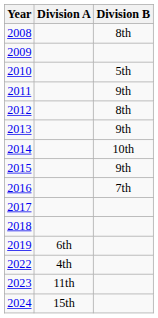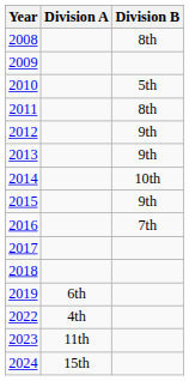 <table class="wikitable" style="text-align:center">
 <tr>
 <th>Year</th>
 <th>Division A</th>
 <th>Division B</th>
 </tr>
 <tr>
 <td><a href='#'>2008</a></td>
 <td></td>
 <td>8th</td>
 </tr>
 <tr>
 <td><a href='#'>2009</a></td>
 <td></td>
 <td></td>
 </tr>
 <tr>
 <td><a href='#'>2010</a></td>
 <td></td>
 <td>5th</td>
 </tr>
 <tr>
 <td><a href='#'>2011</a></td>
 <td></td>
-<td>9th</td>
+<td>8th</td>
 </tr>
 <tr>
 <td><a href='#'>2012</a></td>
 <td></td>
-<td>8th</td>
+<td>9th</td>
 </tr>
 <tr>
 <td><a href='#'>2013</a></td>
 <td></td>
 <td>9th</td>
 </tr>
 <tr>
 <td><a href='#'>2014</a></td>
 <td></td>
 <td>10th</td>
 </tr>
 <tr>
 <td><a href='#'>2015</a></td>
 <td></td>
 <td>9th</td>
 </tr>
 <tr>
 <td><a href='#'>2016</a></td>
 <td></td>
 <td>7th</td>
 </tr>
 <tr>
 <td><a href='#'>2017</a></td>
 <td></td>
 <td></td>
 </tr>
 <tr>
 <td><a href='#'>2018</a></td>
 <td></td>
 <td></td>
 </tr>
 <tr>
 <td><a href='#'>2019</a></td>
 <td>6th</td>
 <td></td>
 </tr>
 <tr>
 <td><a href='#'>2022</a></td>
 <td>4th</td>
 <td></td>
 </tr>
 <tr>
 <td><a href='#'>2023</a></td>
 <td>11th</td>
 <td></td>
 </tr>
 <tr>
 <td><a href='#'>2024</a></td>
 <td>15th</td>
 <td></td>
 </tr>
 </table>
